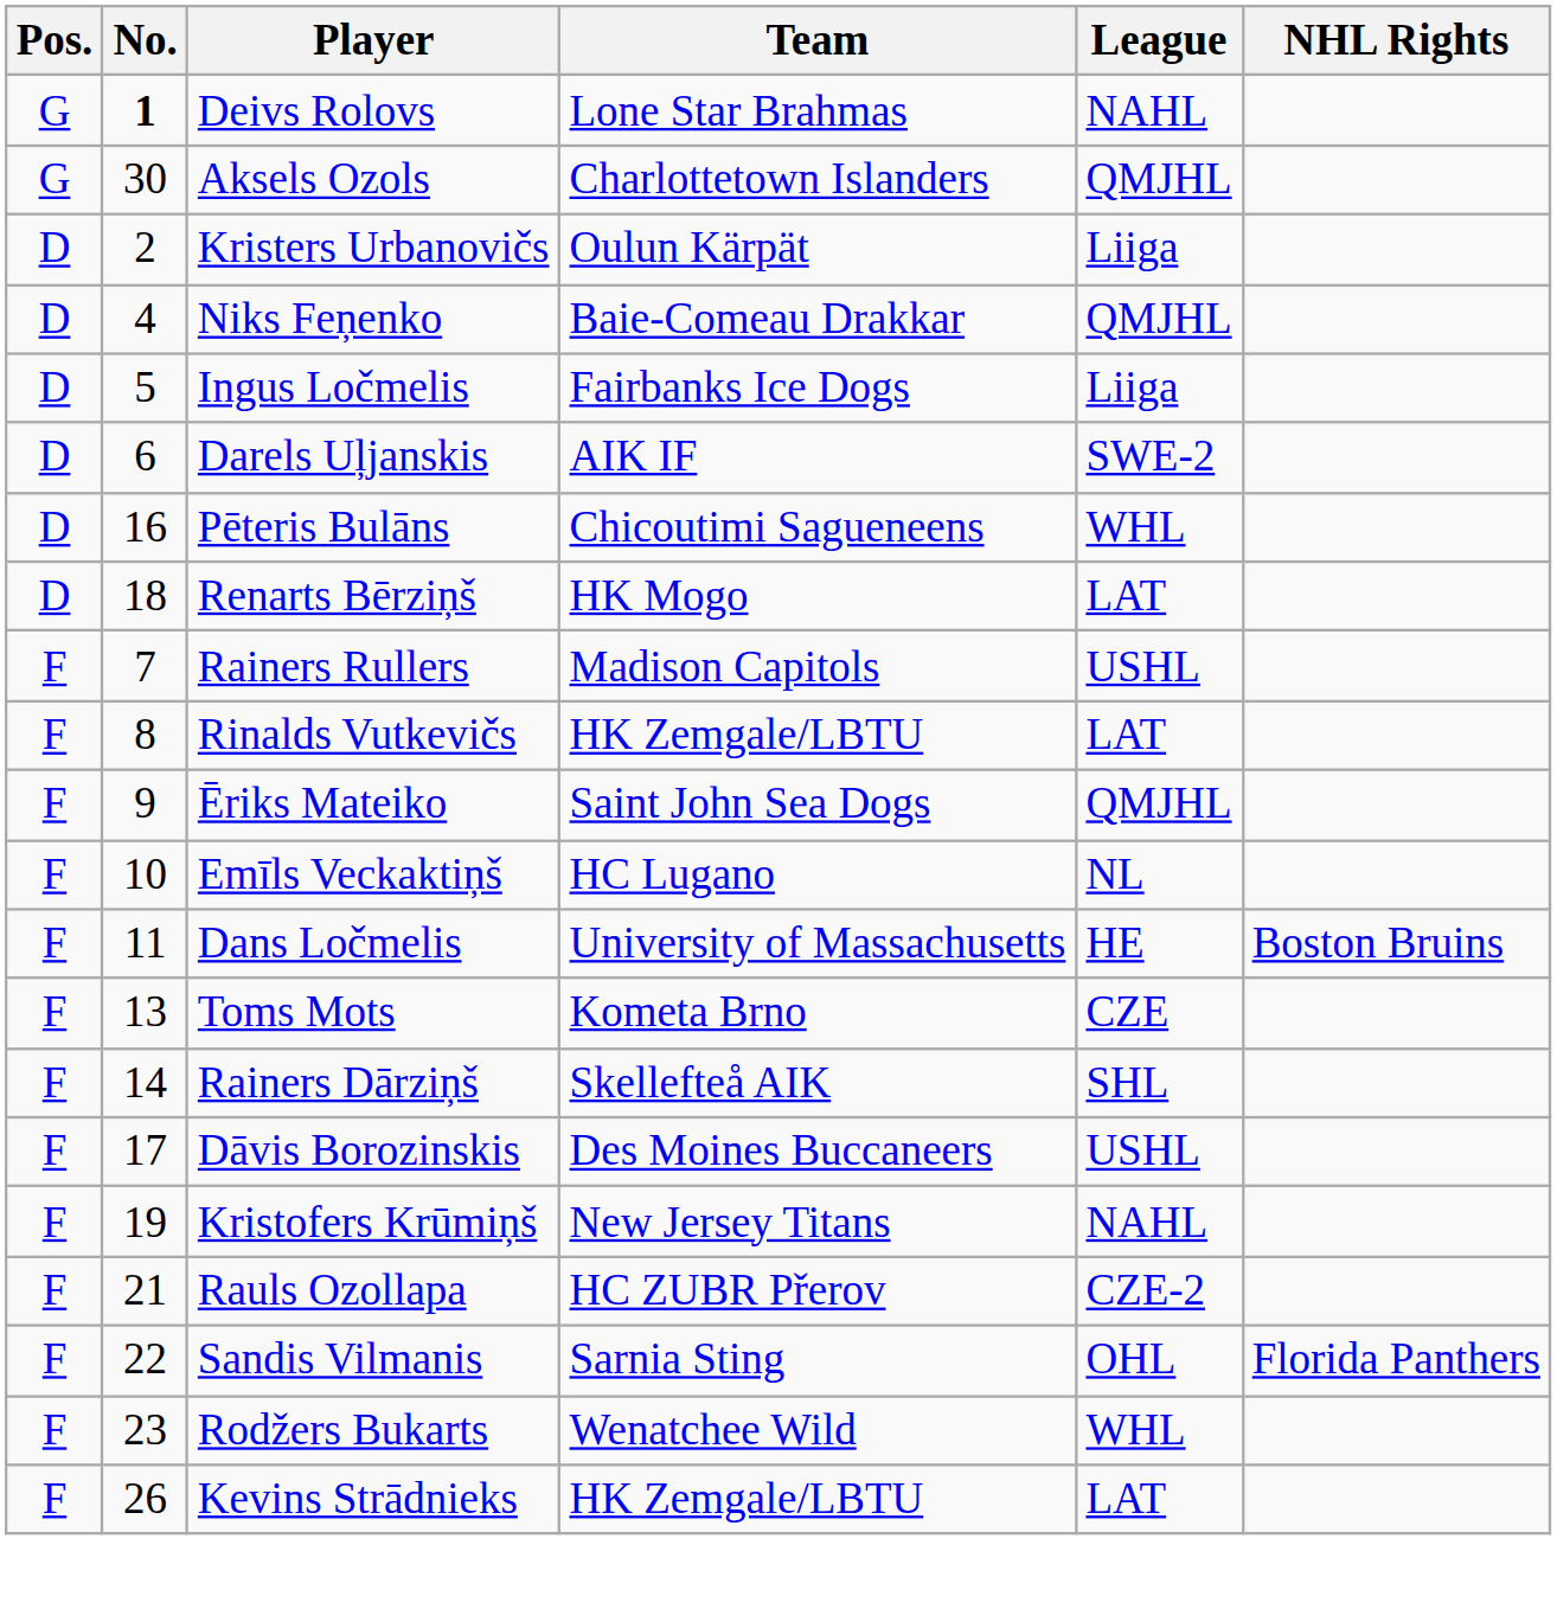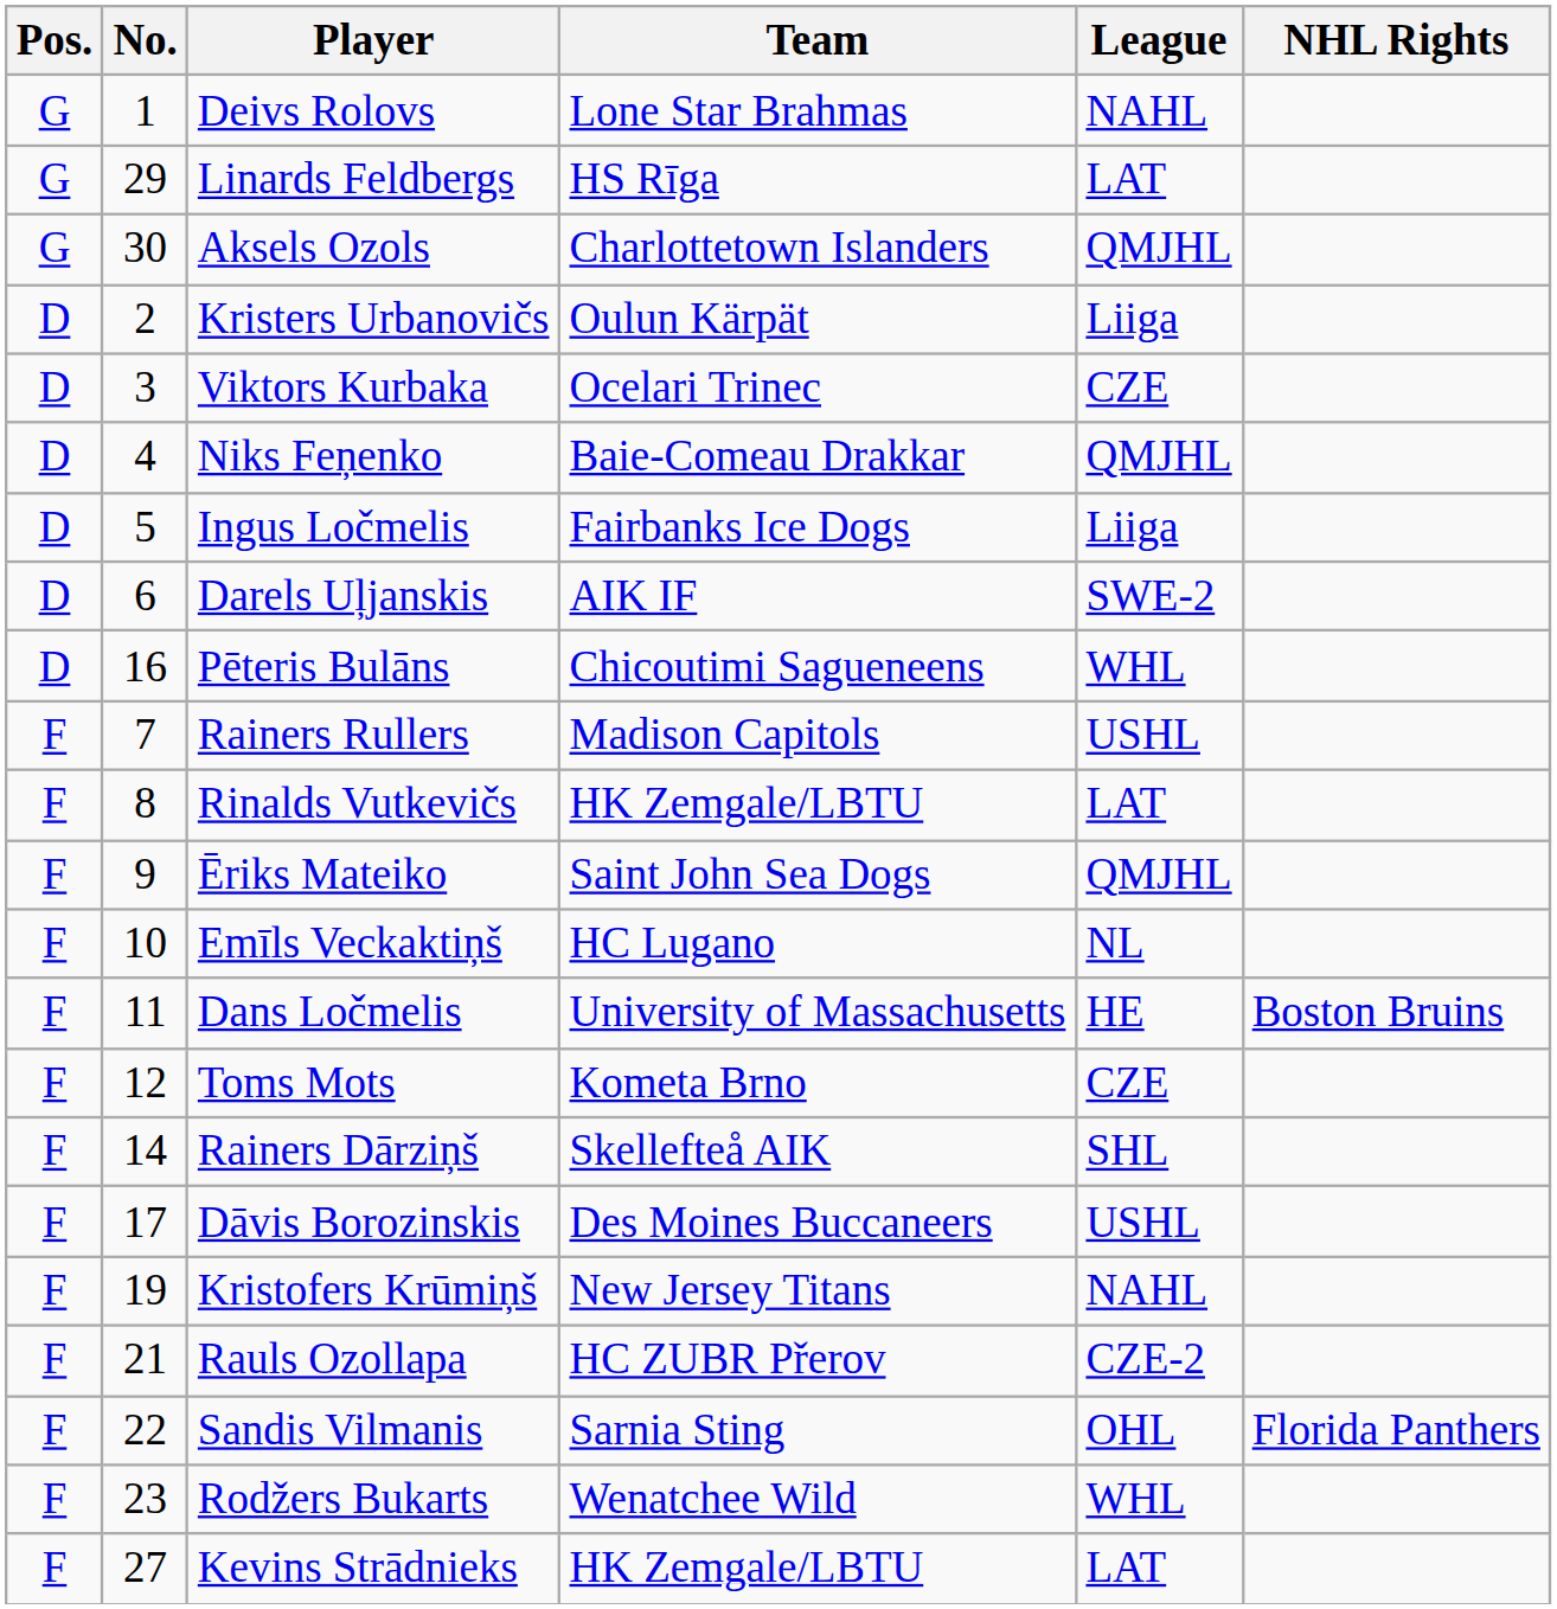 <table class="wikitable sortable">
 <tr>
 <th>Pos.</th>
 <th>No.</th>
 <th>Player</th>
 <th>Team</th>
 <th>League</th>
 <th>NHL Rights</th>
 </tr>
 <tr>
 <td style="text-align:center;"><a href='#'>G</a></td>
-<td style="text-align:center;"><strong>1</strong></td>
+<td style="text-align:center;">1</td>
 <td><a href='#'>Deivs Rolovs</a></td>
 <td> <a href='#'>Lone Star Brahmas</a></td>
 <td> <a href='#'>NAHL</a></td>
+<td></td>
+</tr>
+<tr>
+<td style="text-align:center;"><a href='#'>G</a></td>
+<td style="text-align:center;">29</td>
+<td><a href='#'>Linards Feldbergs</a></td>
+<td> <a href='#'>HS Rīga</a></td>
+<td> <a href='#'>LAT</a></td>
 <td></td>
 </tr>
 <tr>
 <td style="text-align:center;"><a href='#'>G</a></td>
 <td style="text-align:center;">30</td>
 <td><a href='#'>Aksels Ozols</a></td>
 <td> <a href='#'>Charlottetown Islanders</a></td>
 <td> <a href='#'>QMJHL</a></td>
 <td></td>
 </tr>
 <tr>
 <td style="text-align:center;"><a href='#'>D</a></td>
 <td style="text-align:center;">2</td>
 <td><a href='#'>Kristers Urbanovičs</a></td>
 <td> <a href='#'>Oulun Kärpät</a></td>
 <td> <a href='#'>Liiga</a></td>
+<td></td>
+</tr>
+<tr>
+<td style="text-align:center;"><a href='#'>D</a></td>
+<td style="text-align:center;">3</td>
+<td><a href='#'>Viktors Kurbaka</a></td>
+<td> <a href='#'>Ocelari Trinec</a></td>
+<td> <a href='#'>CZE</a></td>
 <td></td>
 </tr>
 <tr>
 <td style="text-align:center;"><a href='#'>D</a></td>
 <td style="text-align:center;">4</td>
 <td><a href='#'>Niks Feņenko</a></td>
 <td> <a href='#'>Baie-Comeau Drakkar</a></td>
 <td> <a href='#'>QMJHL</a></td>
 <td></td>
 </tr>
 <tr>
 <td style="text-align:center;"><a href='#'>D</a></td>
 <td style="text-align:center;">5</td>
 <td><a href='#'>Ingus Ločmelis</a></td>
 <td> <a href='#'>Fairbanks Ice Dogs</a></td>
 <td> <a href='#'>Liiga</a></td>
 <td></td>
 </tr>
 <tr>
 <td style="text-align:center;"><a href='#'>D</a></td>
 <td style="text-align:center;">6</td>
 <td><a href='#'>Darels Uļjanskis</a></td>
 <td> <a href='#'>AIK IF</a></td>
 <td> <a href='#'>SWE-2</a></td>
 <td></td>
 </tr>
 <tr>
 <td style="text-align:center;"><a href='#'>D</a></td>
 <td style="text-align:center;">16</td>
 <td><a href='#'>Pēteris Bulāns</a></td>
 <td> <a href='#'>Chicoutimi Sagueneens</a></td>
 <td> <a href='#'>WHL</a></td>
-<td></td>
-</tr>
-<tr>
-<td style="text-align:center;"><a href='#'>D</a></td>
-<td style="text-align:center;">18</td>
-<td><a href='#'>Renarts Bērziņš</a></td>
-<td> <a href='#'>HK Mogo</a></td>
-<td> <a href='#'>LAT</a></td>
 <td></td>
 </tr>
 <tr>
 <td style="text-align:center;"><a href='#'>F</a></td>
 <td style="text-align:center;">7</td>
 <td><a href='#'>Rainers Rullers</a></td>
 <td> <a href='#'>Madison Capitols</a></td>
 <td> <a href='#'>USHL</a></td>
 <td></td>
 </tr>
 <tr>
 <td style="text-align:center;"><a href='#'>F</a></td>
 <td style="text-align:center;">8</td>
 <td><a href='#'>Rinalds Vutkevičs</a></td>
 <td> <a href='#'>HK Zemgale/LBTU</a></td>
 <td> <a href='#'>LAT</a></td>
 <td></td>
 </tr>
 <tr>
 <td style="text-align:center;"><a href='#'>F</a></td>
 <td style="text-align:center;">9</td>
 <td><a href='#'>Ēriks Mateiko</a></td>
 <td> <a href='#'>Saint John Sea Dogs</a></td>
 <td> <a href='#'>QMJHL</a></td>
 <td></td>
 </tr>
 <tr>
 <td style="text-align:center;"><a href='#'>F</a></td>
 <td style="text-align:center;">10</td>
 <td><a href='#'>Emīls Veckaktiņš</a></td>
 <td> <a href='#'>HC Lugano</a></td>
 <td> <a href='#'>NL</a></td>
 <td></td>
 </tr>
 <tr>
 <td style="text-align:center;"><a href='#'>F</a></td>
 <td style="text-align:center;">11</td>
 <td><a href='#'>Dans Ločmelis</a></td>
 <td> <a href='#'>University of Massachusetts</a></td>
 <td> <a href='#'>HE</a></td>
 <td><a href='#'>Boston Bruins</a></td>
 </tr>
 <tr>
 <td style="text-align:center;"><a href='#'>F</a></td>
-<td style="text-align:center;">13</td>
+<td style="text-align:center;">12</td>
 <td><a href='#'>Toms Mots</a></td>
 <td> <a href='#'>Kometa Brno</a></td>
 <td> <a href='#'>CZE</a></td>
 <td></td>
 </tr>
 <tr>
 <td style="text-align:center;"><a href='#'>F</a></td>
 <td style="text-align:center;">14</td>
 <td><a href='#'>Rainers Dārziņš</a></td>
 <td> <a href='#'>Skellefteå AIK</a></td>
 <td> <a href='#'>SHL</a></td>
 <td></td>
 </tr>
 <tr>
 <td style="text-align:center;"><a href='#'>F</a></td>
 <td style="text-align:center;">17</td>
 <td><a href='#'>Dāvis Borozinskis</a></td>
 <td> <a href='#'>Des Moines Buccaneers</a></td>
 <td> <a href='#'>USHL</a></td>
 <td></td>
 </tr>
 <tr>
 <td style="text-align:center;"><a href='#'>F</a></td>
 <td style="text-align:center;">19</td>
 <td><a href='#'>Kristofers Krūmiņš</a></td>
 <td> <a href='#'>New Jersey Titans</a></td>
 <td> <a href='#'>NAHL</a></td>
 <td></td>
 </tr>
 <tr>
 <td style="text-align:center;"><a href='#'>F</a></td>
 <td style="text-align:center;">21</td>
 <td><a href='#'>Rauls Ozollapa</a></td>
 <td> <a href='#'>HC ZUBR Přerov</a></td>
 <td> <a href='#'>CZE-2</a></td>
 <td></td>
 </tr>
 <tr>
 <td style="text-align:center;"><a href='#'>F</a></td>
 <td style="text-align:center;">22</td>
 <td><a href='#'>Sandis Vilmanis</a></td>
 <td> <a href='#'>Sarnia Sting</a></td>
 <td> <a href='#'>OHL</a></td>
 <td><a href='#'>Florida Panthers</a></td>
 </tr>
 <tr>
 <td style="text-align:center;"><a href='#'>F</a></td>
 <td style="text-align:center;">23</td>
 <td><a href='#'>Rodžers Bukarts</a></td>
 <td> <a href='#'>Wenatchee Wild</a></td>
 <td> <a href='#'>WHL</a></td>
 <td></td>
 </tr>
 <tr>
 <td style="text-align:center;"><a href='#'>F</a></td>
-<td style="text-align:center;">26</td>
+<td style="text-align:center;">27</td>
 <td><a href='#'>Kevins Strādnieks</a></td>
 <td> <a href='#'>HK Zemgale/LBTU</a></td>
 <td> <a href='#'>LAT</a></td>
 <td></td>
 </tr>
 </table>
